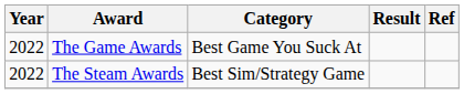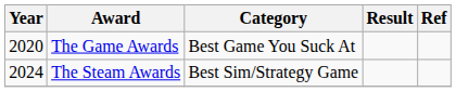 <table class="wikitable sortable plainrowheaders">
 <tr>
 <th>Year</th>
 <th>Award</th>
 <th>Category</th>
 <th>Result</th>
 <th>Ref</th>
 </tr>
 <tr>
-<td>2022</td>
+<td>2020</td>
 <td><a href='#'>The Game Awards</a></td>
 <td>Best Game You Suck At</td>
 <td></td>
 <td></td>
 </tr>
 <tr>
-<td>2022</td>
+<td>2024</td>
 <td><a href='#'>The Steam Awards</a></td>
 <td>Best Sim/Strategy Game</td>
 <td></td>
 <td></td>
 </tr>
 <tr>
 </tr>
 </table>
